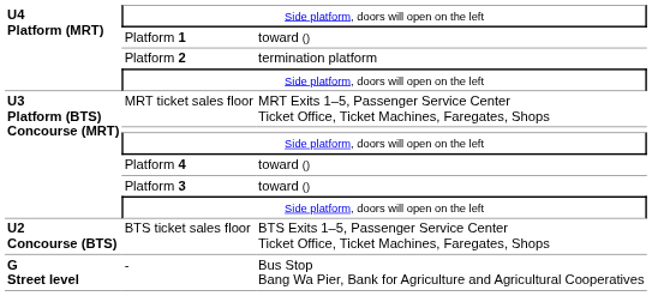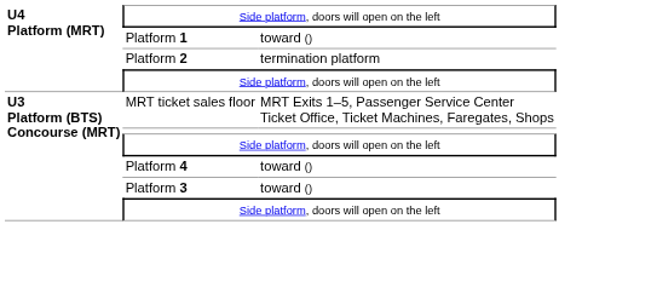 <table table border=0 cellspacing=0 cellpadding=3>
 <tr>
 <td style = "border-bottom:solid 1px gray;" rowspan=4 valign=top><strong>U4<br>Platform (MRT)<br></strong></td>
 <td style = "border-top:solid 1px gray;border-right:solid 2px black;border-left:solid 2px black;border-bottom:solid 2px black;text-align:center;" colspan=2><small><a href='#'>Side platform</a>, doors will open on the left</small></td>
 </tr>
 <tr>
 <td style = "border-bottom:solid 1px gray;">Platform <span><strong>1</strong></span></td>
 <td style = "border-bottom:solid 1px gray;"> toward  <small>()</small></td>
 </tr>
 <tr>
 <td>Platform <span><strong>2</strong></span></td>
 <td> termination platform</td>
 </tr>
 <tr>
 <td style = "border-top:solid 2px black;border-right:solid 2px black;border-left:solid 2px black;border-bottom:solid 1px gray;text-align:center;" colspan=2><small><a href='#'>Side platform</a>, doors will open on the left</small></td>
 </tr>
 <tr>
 <td style = "border-bottom:solid 1px gray;" rowspan=6 valign=top><strong>U3<br>Platform (BTS)<br>Concourse (MRT)<br></strong></td>
 <td style = "border-bottom:solid 1px gray;" valign=top>MRT ticket sales floor</td>
 <td style = "border-bottom:solid 1px gray;" valign=top>MRT Exits 1–5, Passenger Service Center<br>Ticket Office, Ticket Machines, Faregates, Shops</td>
 </tr>
 <tr>
 <td style = "text-align:center;" colspan=2></td>
 </tr>
 <tr>
 <td style = "border-top:solid 1px gray;border-right:solid 2px black;border-left:solid 2px black;border-bottom:solid 2px black;text-align:center;" colspan=2><small><a href='#'>Side platform</a>, doors will open on the left</small></td>
 </tr>
 <tr>
 <td style = "border-bottom:solid 1px gray;">Platform <span><strong>4</strong></span></td>
 <td style = "border-bottom:solid 1px gray;"> toward  <small>()</small></td>
 </tr>
 <tr>
 <td>Platform <span><strong>3</strong></span></td>
 <td> toward  <small>()</small></td>
 </tr>
 <tr>
 <td style = "border-top:solid 2px black;border-right:solid 2px black;border-left:solid 2px black;border-bottom:solid 1px gray;text-align:center;" colspan=2><small><a href='#'>Side platform</a>, doors will open on the left</small></td>
 </tr>
-<tr>
-<td style = "border-bottom:solid 1px gray;" rowspan=1 valign=top><strong>U2<br>Concourse (BTS)<br></strong></td>
-<td style = "border-bottom:solid 1px gray;" valign=top>BTS ticket sales floor</td>
-<td style = "border-bottom:solid 1px gray;" valign=top>BTS Exits 1–5, Passenger Service Center<br>Ticket Office, Ticket Machines, Faregates, Shops</td>
-</tr>
-<tr>
-<td style = "border-bottom:solid 1px gray;" rowspan=1 valign=top><strong>G<br>Street level<br></strong></td>
-<td style = "border-bottom:solid 1px gray;" valign=top>-</td>
-<td style = "border-bottom:solid 1px gray;" valign=top>Bus Stop<br>Bang Wa Pier, Bank for Agriculture and Agricultural Cooperatives</td>
-</tr>
 </table>
